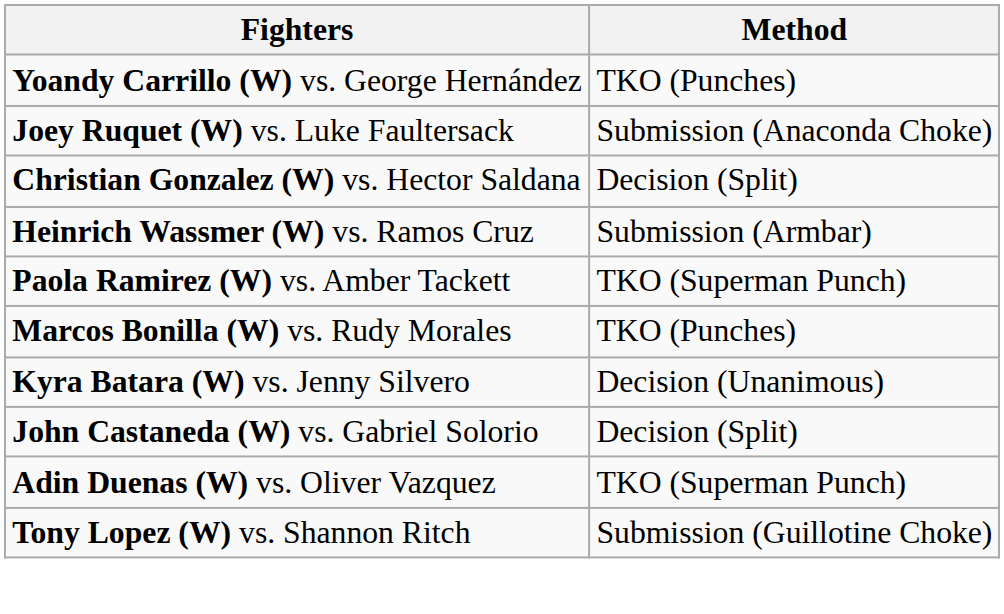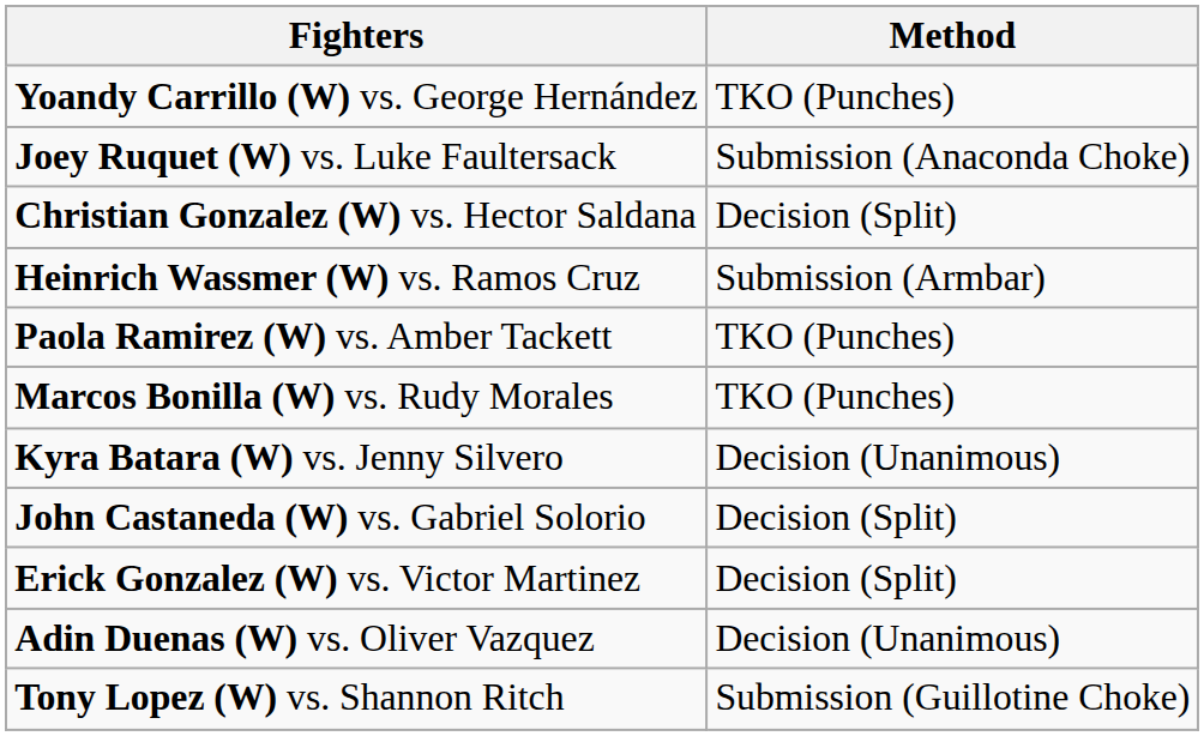 <table class="wikitable">
 <tr>
 <th>Fighters</th>
 <th>Method</th>
 </tr>
 <tr>
 <td><strong>Yoandy Carrillo (W)</strong> vs. George Hernández</td>
 <td>TKO (Punches)</td>
 </tr>
 <tr>
 <td><strong>Joey Ruquet (W)</strong> vs. Luke Faultersack</td>
 <td>Submission (Anaconda Choke)</td>
 </tr>
 <tr>
 <td><strong>Christian Gonzalez (W)</strong> vs. Hector Saldana</td>
 <td>Decision (Split)</td>
 </tr>
 <tr>
 <td><strong>Heinrich Wassmer (W)</strong> vs. Ramos Cruz</td>
 <td>Submission (Armbar)</td>
 </tr>
 <tr>
 <td><strong>Paola Ramirez (W)</strong> vs. Amber Tackett</td>
-<td>TKO (Superman Punch)</td>
+<td>TKO (Punches)</td>
 </tr>
 <tr>
 <td><strong>Marcos Bonilla (W)</strong> vs. Rudy Morales</td>
 <td>TKO (Punches)</td>
 </tr>
 <tr>
 <td><strong>Kyra Batara (W)</strong> vs. Jenny Silvero</td>
 <td>Decision (Unanimous)</td>
 </tr>
 <tr>
 <td><strong>John Castaneda (W)</strong> vs. Gabriel Solorio</td>
 <td>Decision (Split)</td>
 </tr>
 <tr>
+<td><strong>Erick Gonzalez (W)</strong> vs. Victor Martinez</td>
+<td>Decision (Split)</td>
+</tr>
+<tr>
 <td><strong>Adin Duenas (W)</strong> vs. Oliver Vazquez</td>
-<td>TKO (Superman Punch)</td>
+<td>Decision (Unanimous)</td>
 </tr>
 <tr>
 <td><strong>Tony Lopez (W)</strong> vs. Shannon Ritch</td>
 <td>Submission (Guillotine Choke)</td>
 </tr>
 </table>
